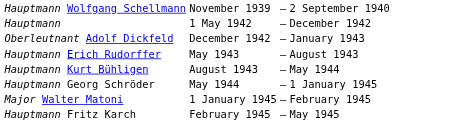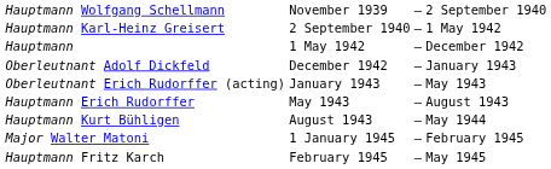 <table>
 <tr>
 <td><em>Hauptmann</em> <a href='#'>Wolfgang Schellmann</a></td>
 <td>November 1939</td>
 <td>–</td>
 <td>2 September 1940</td>
+</tr>
+<tr>
+<td><em>Hauptmann</em> <a href='#'>Karl-Heinz Greisert</a></td>
+<td>2 September 1940</td>
+<td>–</td>
+<td>1 May 1942</td>
 </tr>
 <tr>
 <td><em>Hauptmann</em> </td>
 <td>1 May 1942</td>
 <td>–</td>
 <td>December 1942</td>
 </tr>
 <tr>
 <td><em>Oberleutnant</em> <a href='#'>Adolf Dickfeld</a></td>
 <td>December 1942</td>
 <td>–</td>
 <td>January 1943</td>
 </tr>
 <tr>
+<td><em>Oberleutnant</em> <a href='#'>Erich Rudorffer</a> (acting)</td>
+<td>January 1943</td>
+<td>–</td>
+<td>May 1943</td>
+</tr>
+<tr>
 <td><em>Hauptmann</em> <a href='#'>Erich Rudorffer</a></td>
 <td>May 1943</td>
 <td>–</td>
 <td>August 1943</td>
 </tr>
 <tr>
 <td><em>Hauptmann</em> <a href='#'>Kurt Bühligen</a></td>
 <td>August 1943</td>
 <td>–</td>
 <td>May 1944</td>
-</tr>
-<tr>
-<td><em>Hauptmann</em> Georg Schröder</td>
-<td>May 1944</td>
-<td>–</td>
-<td>1 January 1945</td>
 </tr>
 <tr>
 <td><em>Major</em> <a href='#'>Walter Matoni</a></td>
 <td>1 January 1945</td>
 <td>–</td>
 <td>February 1945</td>
 </tr>
 <tr>
 <td><em>Hauptmann</em> Fritz Karch</td>
 <td>February 1945</td>
 <td>–</td>
 <td>May 1945</td>
 </tr>
 </table>
